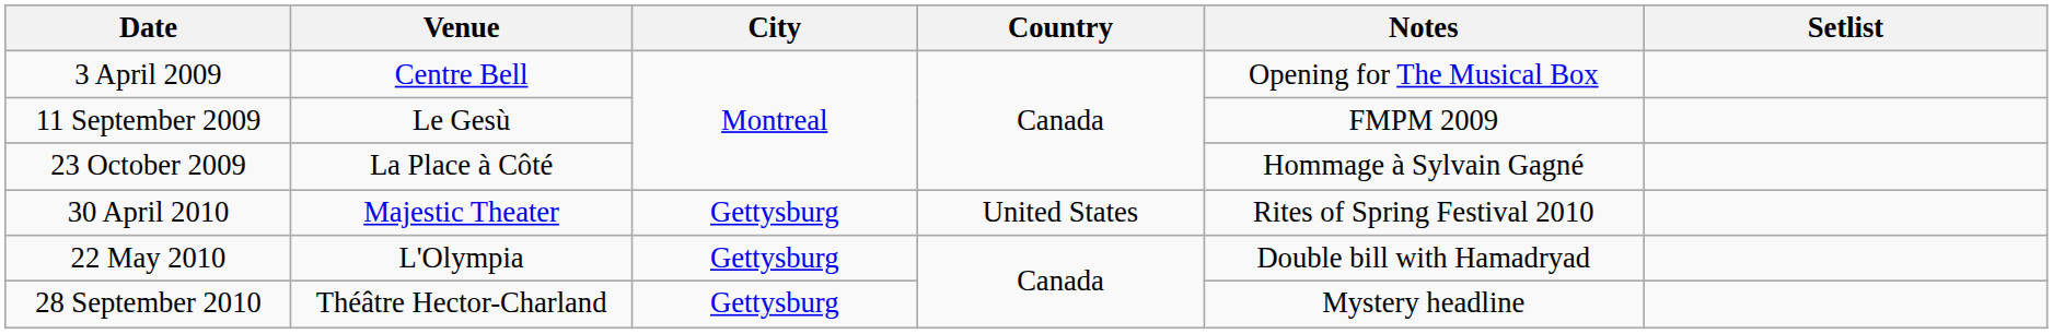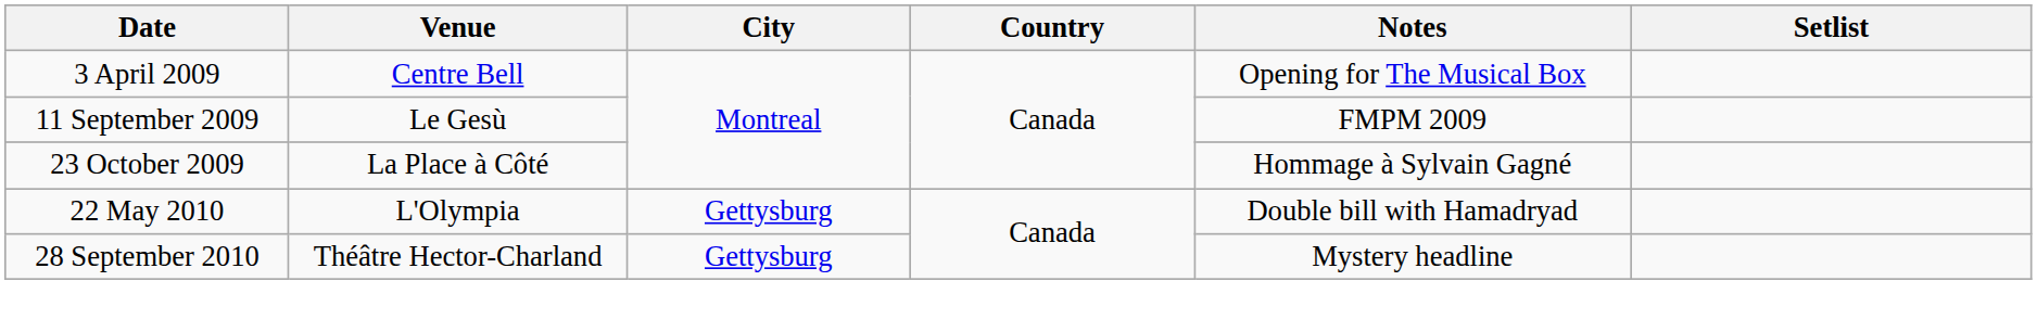 <table class="wikitable" style="text-align:center;">
 <tr>
 <th width="150">Date</th>
 <th width="180">Venue</th>
 <th width="150">City</th>
 <th width="150">Country</th>
 <th width="235">Notes</th>
 <th width="215">Setlist</th>
 </tr>
 <tr>
 <td>3 April 2009</td>
 <td><a href='#'>Centre Bell</a></td>
 <td rowspan="3"><a href='#'>Montreal</a></td>
 <td rowspan="3">Canada</td>
 <td>Opening for <a href='#'>The Musical Box</a></td>
 <td><br></td>
 </tr>
 <tr>
 <td>11 September 2009</td>
 <td>Le Gesù</td>
 <td>FMPM 2009</td>
 <td><br></td>
 </tr>
 <tr>
 <td>23 October 2009</td>
 <td>La Place à Côté</td>
 <td>Hommage à Sylvain Gagné</td>
 <td><br></td>
 </tr>
 <tr>
-<td>30 April 2010</td>
-<td><a href='#'>Majestic Theater</a></td>
-<td><a href='#'>Gettysburg</a></td>
-<td>United States</td>
-<td>Rites of Spring Festival 2010</td>
-<td></td>
-</tr>
-<tr>
 <td>22 May 2010</td>
 <td>L'Olympia</td>
 <td><a href='#'>Gettysburg</a></td>
 <td rowspan="2">Canada</td>
 <td>Double bill with Hamadryad</td>
 <td><br></td>
 </tr>
 <tr>
 <td>28 September 2010</td>
 <td>Théâtre Hector-Charland</td>
 <td><a href='#'>Gettysburg</a></td>
 <td>Mystery headline</td>
 <td><br></td>
 </tr>
 </table>
